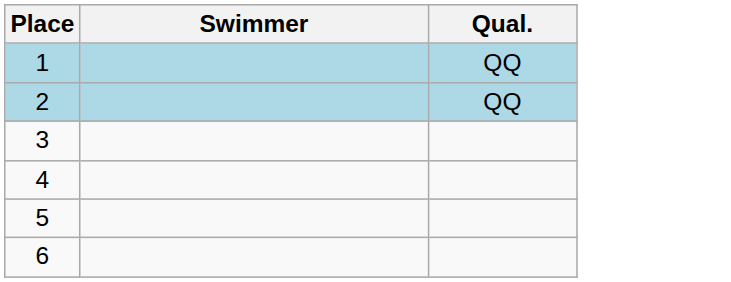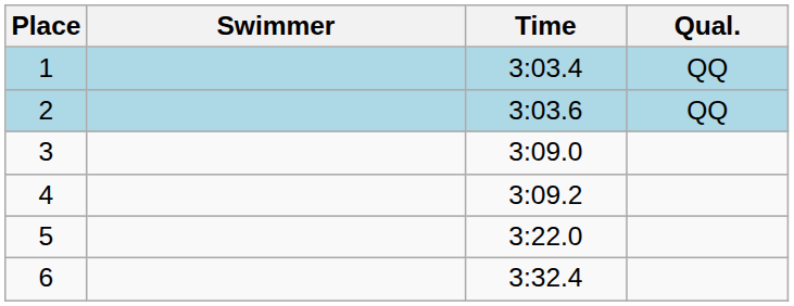 <table class=wikitable style="text-align:center">
 <tr>
 <th>Place</th>
 <th width=220>Swimmer</th>
+<th width=90>Time</th>
 <th width=90>Qual.</th>
 </tr>
 <tr bgcolor=lightblue>
 <td>1</td>
 <td align=left></td>
+<td>3:03.4</td>
 <td>QQ</td>
 </tr>
 <tr bgcolor=lightblue>
 <td>2</td>
 <td align=left></td>
+<td>3:03.6</td>
 <td>QQ</td>
 </tr>
 <tr>
 <td>3</td>
 <td align=left></td>
+<td>3:09.0</td>
 <td></td>
 </tr>
 <tr>
 <td>4</td>
 <td align=left></td>
+<td>3:09.2</td>
 <td></td>
 </tr>
 <tr>
 <td>5</td>
 <td align=left></td>
+<td>3:22.0</td>
 <td></td>
 </tr>
 <tr>
 <td>6</td>
 <td align=left></td>
+<td>3:32.4</td>
 <td></td>
 </tr>
 </table>
